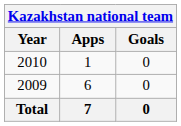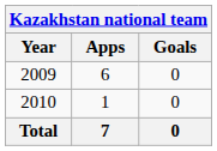 <table class="wikitable" style="text-align:center">
 <tr>
 <th colspan=3><a href='#'>Kazakhstan national team</a></th>
 </tr>
 <tr>
 <th>Year</th>
 <th>Apps</th>
 <th>Goals</th>
 </tr>
 <tr>
-<td>2010</td>
-<td>1</td>
+<td>2009</td>
+<td>6</td>
 <td>0</td>
 </tr>
 <tr>
-<td>2009</td>
-<td>6</td>
+<td>2010</td>
+<td>1</td>
 <td>0</td>
 </tr>
 <tr>
 <th>Total</th>
 <th>7</th>
 <th>0</th>
 </tr>
 </table>
